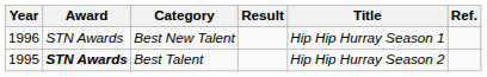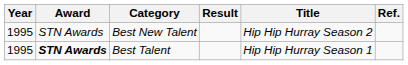 <table class="wikitable">
 <tr>
 <th>Year</th>
 <th>Award</th>
 <th>Category</th>
 <th>Result</th>
 <th>Title</th>
 <th>Ref.</th>
 </tr>
 <tr>
-<td>1996</td>
+<td>1995</td>
 <td><em>STN Awards</em></td>
 <td><em>Best New Talent</em></td>
 <td></td>
-<td><em>Hip Hip Hurray Season 1</em></td>
+<td><em>Hip Hip Hurray Season 2</em></td>
 <td></td>
 </tr>
 <tr>
 <td>1995</td>
 <td><strong><em>STN Awards</em></strong></td>
 <td><em>Best Talent</em></td>
 <td></td>
-<td><em>Hip Hip Hurray Season 2</em></td>
+<td><em>Hip Hip Hurray Season 1</em></td>
 <td></td>
 </tr>
 </table>
